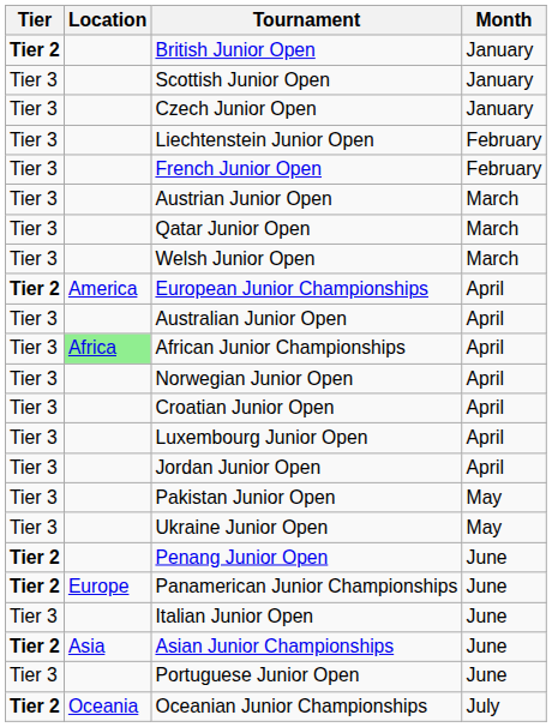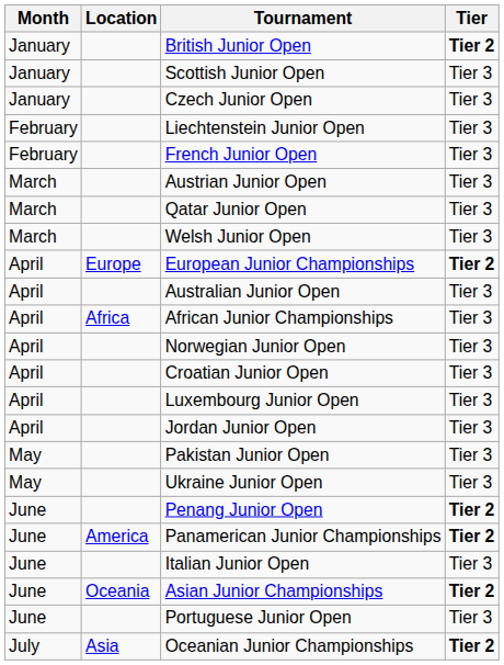 <table class="wikitable">
 <tr>
-<th>Tier</th>
+<th>Month</th>
 <th>Location</th>
 <th>Tournament</th>
-<th>Month</th>
+<th>Tier</th>
 </tr>
 <tr>
-<td><strong>Tier 2</strong></td>
+<td>January</td>
 <td></td>
 <td><a href='#'>British Junior Open</a></td>
-<td>January</td>
+<td><strong>Tier 2</strong></td>
 </tr>
 <tr>
-<td>Tier 3</td>
+<td>January</td>
 <td></td>
 <td>Scottish Junior Open</td>
-<td>January</td>
+<td>Tier 3</td>
 </tr>
 <tr>
-<td>Tier 3</td>
+<td>January</td>
 <td></td>
 <td>Czech Junior Open</td>
-<td>January</td>
+<td>Tier 3</td>
 </tr>
 <tr>
-<td>Tier 3</td>
+<td>February</td>
 <td></td>
 <td>Liechtenstein Junior Open</td>
-<td>February</td>
+<td>Tier 3</td>
 </tr>
 <tr>
-<td>Tier 3</td>
+<td>February</td>
 <td></td>
 <td><a href='#'>French Junior Open</a></td>
-<td>February</td>
+<td>Tier 3</td>
 </tr>
 <tr>
-<td>Tier 3</td>
+<td>March</td>
 <td></td>
 <td>Austrian Junior Open</td>
-<td>March</td>
+<td>Tier 3</td>
 </tr>
 <tr>
-<td>Tier 3</td>
+<td>March</td>
 <td></td>
 <td>Qatar Junior Open</td>
-<td>March</td>
+<td>Tier 3</td>
 </tr>
 <tr>
-<td>Tier 3</td>
+<td>March</td>
 <td></td>
 <td>Welsh Junior Open</td>
-<td>March</td>
+<td>Tier 3</td>
 </tr>
 <tr>
+<td>April</td>
+<td> <a href='#'>Europe</a></td>
+<td><a href='#'>European Junior Championships</a></td>
 <td><strong>Tier 2</strong></td>
-<td> <a href='#'>America</a></td>
-<td><a href='#'>European Junior Championships</a></td>
-<td>April</td>
 </tr>
 <tr>
-<td>Tier 3</td>
+<td>April</td>
 <td></td>
 <td>Australian Junior Open</td>
-<td>April</td>
+<td>Tier 3</td>
 </tr>
 <tr>
+<td>April</td>
+<td> <a href='#'>Africa</a></td>
+<td>African Junior Championships</td>
 <td>Tier 3</td>
-<td style="background: lightgreen;"> <a href='#'>Africa</a></td>
-<td>African Junior Championships</td>
-<td>April</td>
 </tr>
 <tr>
-<td>Tier 3</td>
+<td>April</td>
 <td></td>
 <td>Norwegian Junior Open</td>
-<td>April</td>
+<td>Tier 3</td>
 </tr>
 <tr>
-<td>Tier 3</td>
+<td>April</td>
 <td></td>
 <td>Croatian Junior Open</td>
-<td>April</td>
+<td>Tier 3</td>
 </tr>
 <tr>
-<td>Tier 3</td>
+<td>April</td>
 <td></td>
 <td>Luxembourg Junior Open</td>
-<td>April</td>
+<td>Tier 3</td>
 </tr>
 <tr>
-<td>Tier 3</td>
+<td>April</td>
 <td></td>
 <td>Jordan Junior Open</td>
-<td>April</td>
+<td>Tier 3</td>
 </tr>
 <tr>
-<td>Tier 3</td>
+<td>May</td>
 <td></td>
 <td>Pakistan Junior Open</td>
-<td>May</td>
+<td>Tier 3</td>
 </tr>
 <tr>
-<td>Tier 3</td>
+<td>May</td>
 <td></td>
 <td>Ukraine Junior Open</td>
-<td>May</td>
+<td>Tier 3</td>
 </tr>
 <tr>
-<td><strong>Tier 2</strong></td>
+<td>June</td>
 <td></td>
 <td><a href='#'>Penang Junior Open</a></td>
-<td>June</td>
+<td><strong>Tier 2</strong></td>
 </tr>
 <tr>
+<td>June</td>
+<td> <a href='#'>America</a></td>
+<td>Panamerican Junior Championships</td>
 <td><strong>Tier 2</strong></td>
-<td> <a href='#'>Europe</a></td>
-<td>Panamerican Junior Championships</td>
-<td>June</td>
 </tr>
 <tr>
-<td>Tier 3</td>
+<td>June</td>
 <td></td>
 <td>Italian Junior Open</td>
-<td>June</td>
+<td>Tier 3</td>
 </tr>
 <tr>
+<td>June</td>
+<td> <a href='#'>Oceania</a></td>
+<td><a href='#'>Asian Junior Championships</a></td>
 <td><strong>Tier 2</strong></td>
-<td> <a href='#'>Asia</a></td>
-<td><a href='#'>Asian Junior Championships</a></td>
-<td>June</td>
 </tr>
 <tr>
-<td>Tier 3</td>
+<td>June</td>
 <td></td>
 <td>Portuguese Junior Open</td>
-<td>June</td>
+<td>Tier 3</td>
 </tr>
 <tr>
+<td>July</td>
+<td> <a href='#'>Asia</a></td>
+<td>Oceanian Junior Championships</td>
 <td><strong>Tier 2</strong></td>
-<td> <a href='#'>Oceania</a></td>
-<td>Oceanian Junior Championships</td>
-<td>July</td>
 </tr>
 </table>
